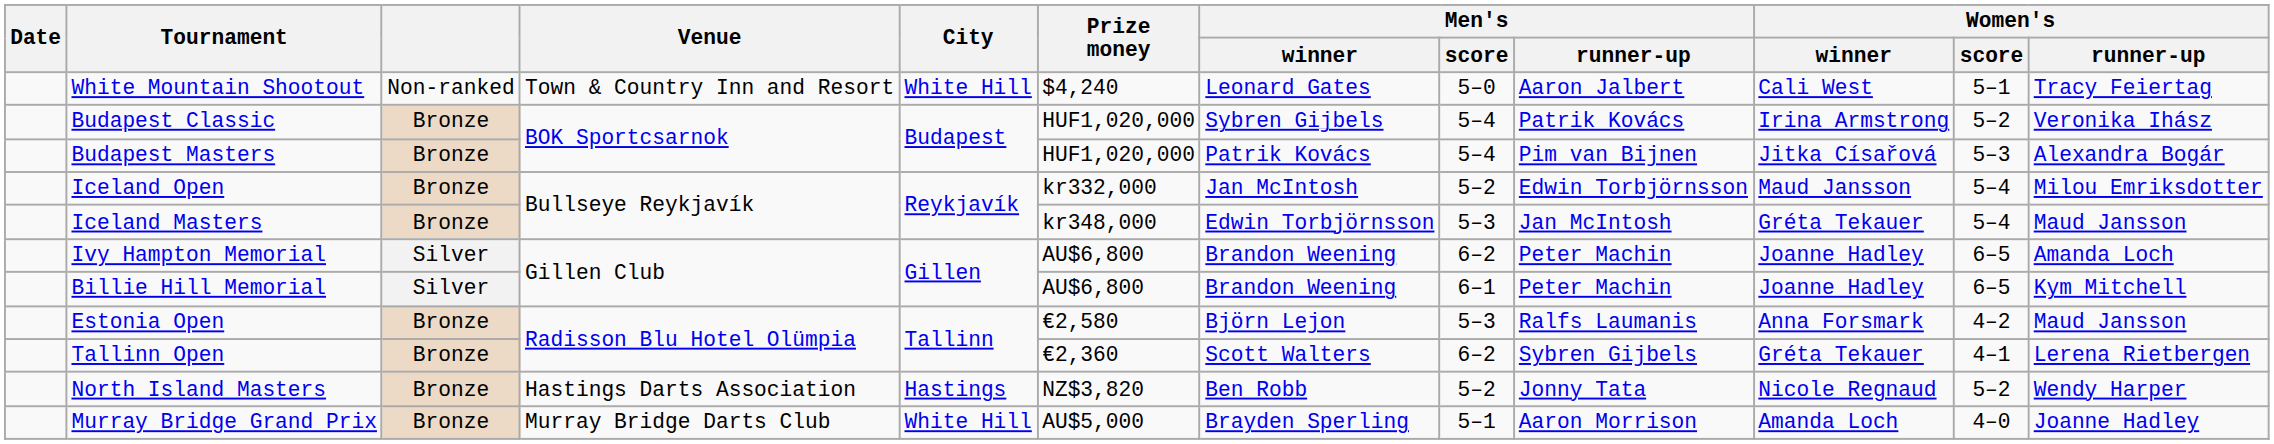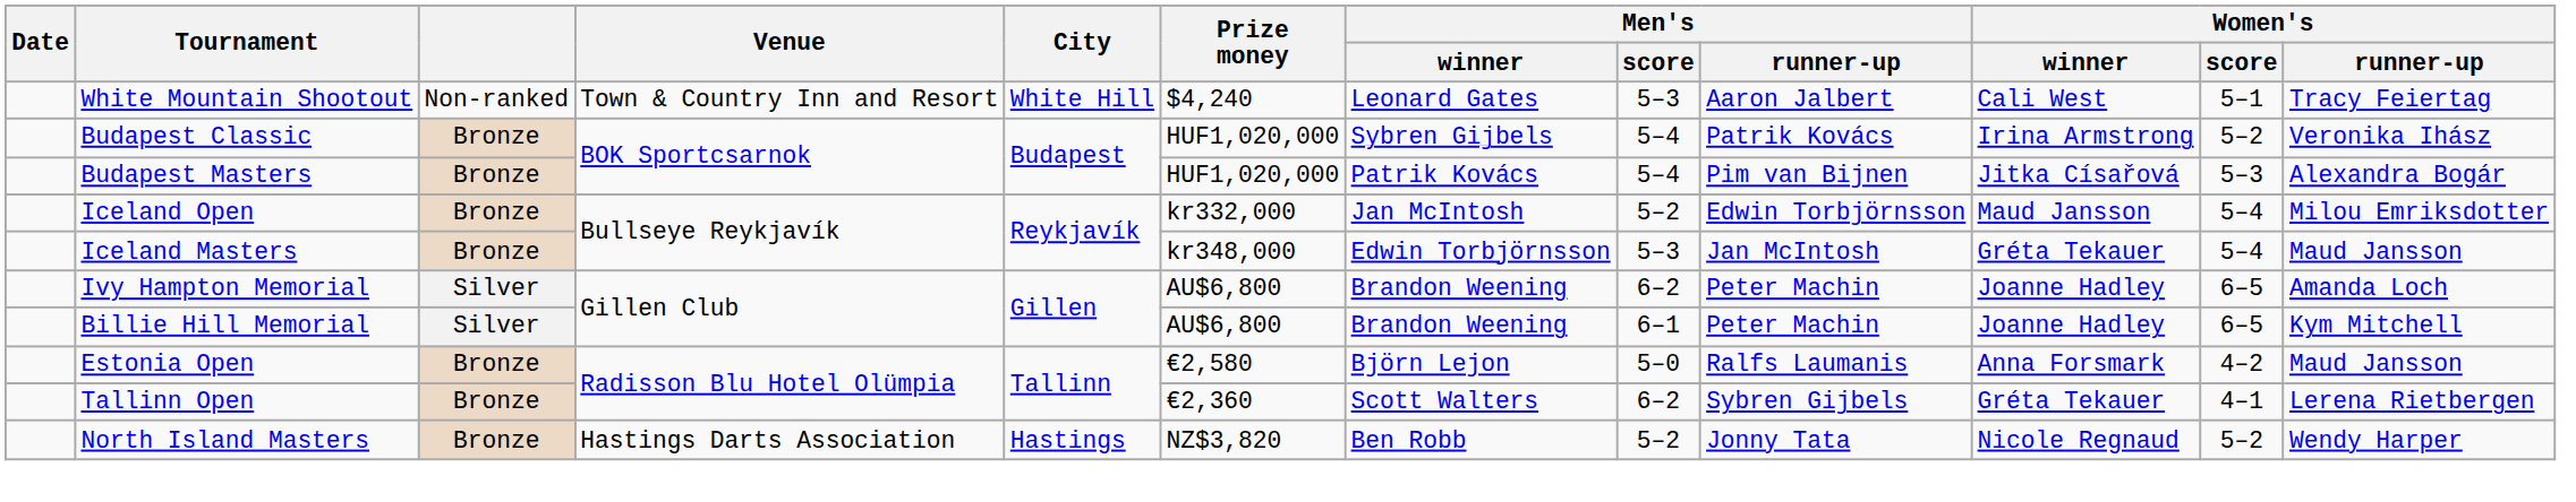 <table class="wikitable sortable" style="font-size: 85%">
 <tr>
 <th rowspan="2">Date</th>
 <th rowspan="2">Tournament</th>
 <th rowspan="2"></th>
 <th rowspan="2">Venue</th>
 <th rowspan="2">City</th>
 <th rowspan="2" class=unsortable>Prize<br>money</th>
 <th colspan="3">Men's</th>
 <th colspan="3">Women's</th>
 </tr>
 <tr>
 <th>winner</th>
 <th class=unsortable>score</th>
 <th>runner-up</th>
 <th>winner</th>
 <th class=unsortable>score</th>
 <th>runner-up</th>
 </tr>
 <tr>
 <td></td>
 <td><a href='#'>White Mountain Shootout</a></td>
 <td align="center">Non-ranked</td>
 <td>Town & Country Inn and Resort</td>
 <td> <a href='#'>White Hill</a></td>
 <td>$4,240</td>
 <td> <a href='#'>Leonard Gates</a></td>
-<td align="center">5–0</td>
+<td align="center">5–3</td>
 <td> <a href='#'>Aaron Jalbert</a></td>
 <td> <a href='#'>Cali West</a></td>
 <td align="center">5–1</td>
 <td> <a href='#'>Tracy Feiertag</a></td>
 </tr>
 <tr>
 <td></td>
 <td><a href='#'>Budapest Classic</a></td>
 <td bgcolor="ecd9c6" align="center">Bronze</td>
 <td rowspan=2><a href='#'>BOK Sportcsarnok</a></td>
 <td rowspan=2> <a href='#'>Budapest</a></td>
 <td>HUF1,020,000</td>
 <td> <a href='#'>Sybren Gijbels</a></td>
 <td align="center">5–4</td>
 <td> <a href='#'>Patrik Kovács</a></td>
 <td> <a href='#'>Irina Armstrong</a></td>
 <td align="center">5–2</td>
 <td> <a href='#'>Veronika Ihász</a></td>
 </tr>
 <tr>
 <td></td>
 <td><a href='#'>Budapest Masters</a></td>
 <td bgcolor="ecd9c6" align="center">Bronze</td>
 <td>HUF1,020,000</td>
 <td> <a href='#'>Patrik Kovács</a></td>
 <td align="center">5–4</td>
 <td> <a href='#'>Pim van Bijnen</a></td>
 <td> <a href='#'>Jitka Císařová</a></td>
 <td align="center">5–3</td>
 <td> <a href='#'>Alexandra Bogár</a></td>
 </tr>
 <tr>
 <td></td>
 <td><a href='#'>Iceland Open</a></td>
 <td bgcolor="ecd9c6" align="center">Bronze</td>
 <td rowspan=2>Bullseye Reykjavík</td>
 <td rowspan=2> <a href='#'>Reykjavík</a></td>
 <td>kr332,000</td>
 <td> <a href='#'>Jan McIntosh</a></td>
 <td align="center">5–2</td>
 <td> <a href='#'>Edwin Torbjörnsson</a></td>
 <td> <a href='#'>Maud Jansson</a></td>
 <td align="center">5–4</td>
 <td> <a href='#'>Milou Emriksdotter</a></td>
 </tr>
 <tr>
 <td></td>
 <td><a href='#'>Iceland Masters</a></td>
 <td bgcolor="ecd9c6" align="center">Bronze</td>
 <td>kr348,000</td>
 <td> <a href='#'>Edwin Torbjörnsson</a></td>
 <td align="center">5–3</td>
 <td> <a href='#'>Jan McIntosh</a></td>
 <td> <a href='#'>Gréta Tekauer</a></td>
 <td align="center">5–4</td>
 <td> <a href='#'>Maud Jansson</a></td>
 </tr>
 <tr>
 <td></td>
 <td><a href='#'>Ivy Hampton Memorial</a></td>
 <td bgcolor="f2f2f2" align="center">Silver</td>
 <td rowspan=2>Gillen Club</td>
 <td rowspan=2> <a href='#'>Gillen</a></td>
 <td>AU$6,800</td>
 <td> <a href='#'>Brandon Weening</a></td>
 <td align="center">6–2</td>
 <td> <a href='#'>Peter Machin</a></td>
 <td> <a href='#'>Joanne Hadley</a></td>
 <td align="center">6–5</td>
 <td> <a href='#'>Amanda Loch</a></td>
 </tr>
 <tr>
 <td></td>
 <td><a href='#'>Billie Hill Memorial</a></td>
 <td bgcolor="f2f2f2" align="center">Silver</td>
 <td>AU$6,800</td>
 <td> <a href='#'>Brandon Weening</a></td>
 <td align="center">6–1</td>
 <td> <a href='#'>Peter Machin</a></td>
 <td> <a href='#'>Joanne Hadley</a></td>
 <td align="center">6–5</td>
 <td> <a href='#'>Kym Mitchell</a></td>
 </tr>
 <tr>
 <td></td>
 <td><a href='#'>Estonia Open</a></td>
 <td bgcolor="ecd9c6" align="center">Bronze</td>
 <td rowspan=2><a href='#'>Radisson Blu Hotel Olümpia</a></td>
 <td rowspan=2> <a href='#'>Tallinn</a></td>
 <td>€2,580</td>
 <td> <a href='#'>Björn Lejon</a></td>
-<td align="center">5–3</td>
+<td align="center">5–0</td>
 <td> <a href='#'>Ralfs Laumanis</a></td>
 <td> <a href='#'>Anna Forsmark</a></td>
 <td align="center">4–2</td>
 <td> <a href='#'>Maud Jansson</a></td>
 </tr>
 <tr>
 <td></td>
 <td><a href='#'>Tallinn Open</a></td>
 <td bgcolor="ecd9c6" align="center">Bronze</td>
 <td>€2,360</td>
 <td> <a href='#'>Scott Walters</a></td>
 <td align="center">6–2</td>
 <td> <a href='#'>Sybren Gijbels</a></td>
 <td> <a href='#'>Gréta Tekauer</a></td>
 <td align="center">4–1</td>
 <td> <a href='#'>Lerena Rietbergen</a></td>
 </tr>
 <tr>
 <td></td>
 <td><a href='#'>North Island Masters</a></td>
 <td bgcolor="ecd9c6" align="center">Bronze</td>
 <td>Hastings Darts Association</td>
 <td> <a href='#'>Hastings</a></td>
 <td>NZ$3,820</td>
 <td> <a href='#'>Ben Robb</a></td>
 <td align="center">5–2</td>
 <td> <a href='#'>Jonny Tata</a></td>
 <td> <a href='#'>Nicole Regnaud</a></td>
 <td align="center">5–2</td>
 <td> <a href='#'>Wendy Harper</a></td>
 </tr>
-<tr>
-<td></td>
-<td><a href='#'>Murray Bridge Grand Prix</a></td>
-<td bgcolor="ecd9c6" align="center">Bronze</td>
-<td>Murray Bridge Darts Club</td>
-<td> <a href='#'>White Hill</a></td>
-<td>AU$5,000</td>
-<td> <a href='#'>Brayden Sperling</a></td>
-<td align="center">5–1</td>
-<td> <a href='#'>Aaron Morrison</a></td>
-<td> <a href='#'>Amanda Loch</a></td>
-<td align="center">4–0</td>
-<td> <a href='#'>Joanne Hadley</a></td>
-</tr>
 </table>
